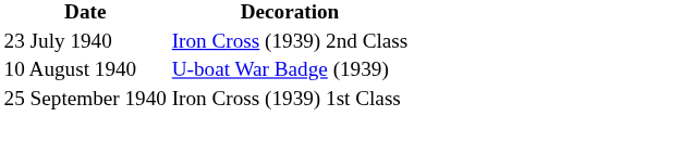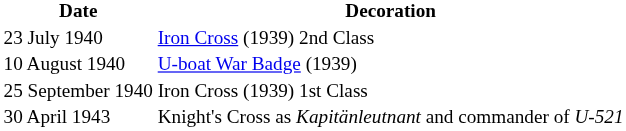 <table>
 <tr>
 <th>Date</th>
 <th>Decoration</th>
 </tr>
 <tr>
 <td>23 July 1940</td>
 <td><a href='#'>Iron Cross</a> (1939) 2nd Class</td>
 </tr>
 <tr>
 <td>10 August 1940</td>
 <td><a href='#'>U-boat War Badge</a> (1939)</td>
 </tr>
 <tr>
 <td>25 September 1940</td>
 <td>Iron Cross (1939) 1st Class</td>
 </tr>
 <tr>
+<td>30 April 1943</td>
+<td>Knight's Cross as <em>Kapitänleutnant</em> and commander of <em>U-521</em></td>
+</tr>
+<tr>
 </tr>
 </table>
